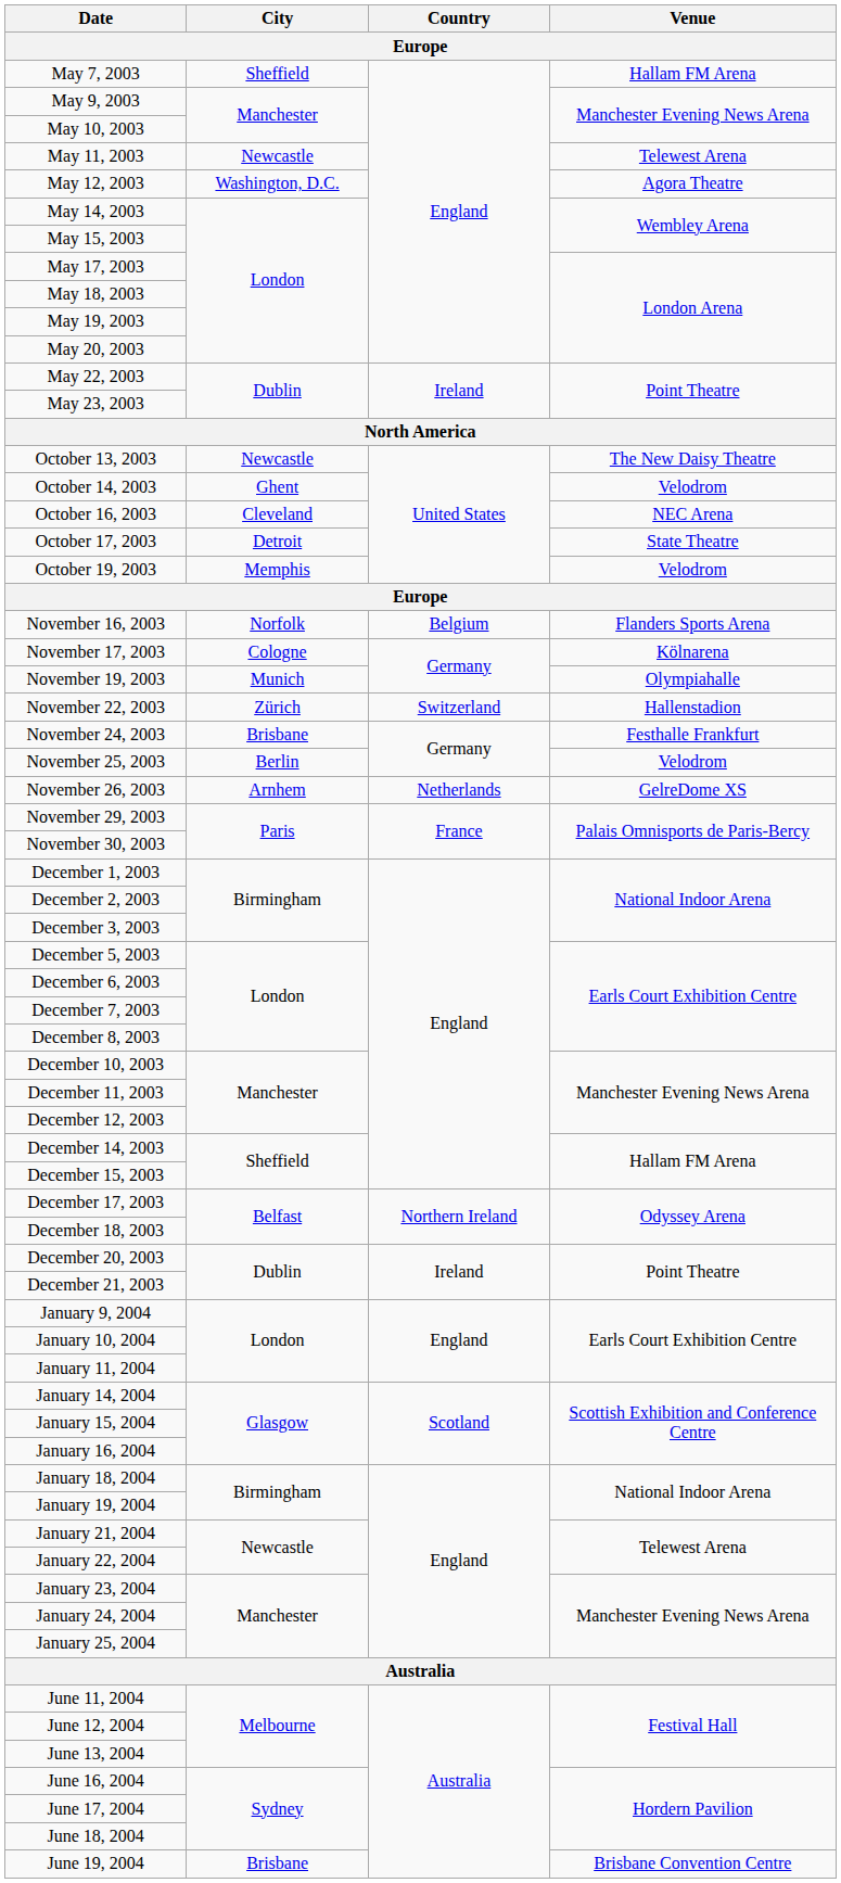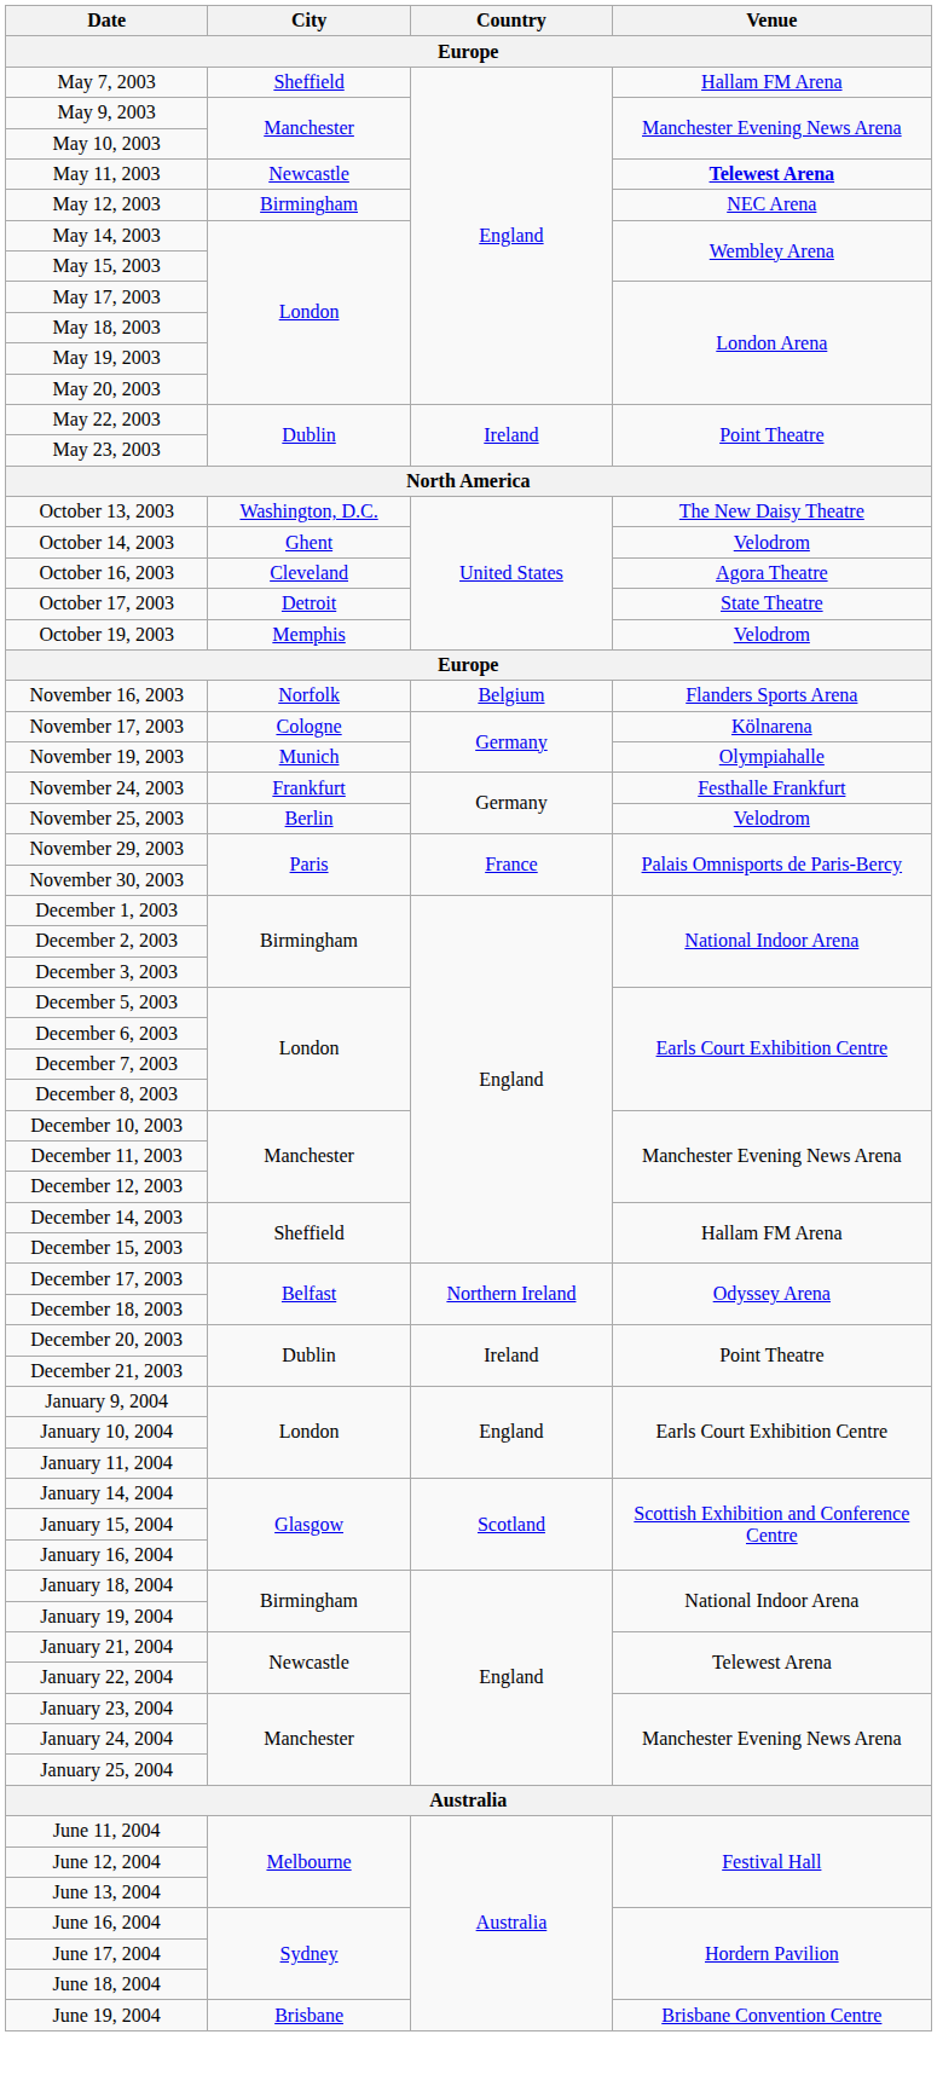 <table class="wikitable" style="text-align:center;">
 <tr>
 <th scope="col" style="width:10em;">Date</th>
 <th scope="col" style="width:10em;">City</th>
 <th scope="col" style="width:10em;">Country</th>
 <th scope="col" style="width:16em;">Venue</th>
 </tr>
 <tr>
 <th colspan="4">Europe</th>
 </tr>
 <tr>
 <td>May 7, 2003</td>
 <td><a href='#'>Sheffield</a></td>
 <td rowspan="11"><a href='#'>England</a></td>
 <td><a href='#'>Hallam FM Arena</a></td>
 </tr>
 <tr>
 <td>May 9, 2003</td>
 <td rowspan="2"><a href='#'>Manchester</a></td>
 <td rowspan="2"><a href='#'>Manchester Evening News Arena</a></td>
 </tr>
 <tr>
 <td>May 10, 2003</td>
 </tr>
 <tr>
 <td>May 11, 2003</td>
 <td><a href='#'>Newcastle</a></td>
-<td><a href='#'>Telewest Arena</a></td>
+<td><strong><a href='#'>Telewest Arena</a></strong></td>
 </tr>
 <tr>
 <td>May 12, 2003</td>
-<td><a href='#'>Washington, D.C.</a></td>
-<td><a href='#'>Agora Theatre</a></td>
+<td><a href='#'>Birmingham</a></td>
+<td><a href='#'>NEC Arena</a></td>
 </tr>
 <tr>
 <td>May 14, 2003</td>
 <td rowspan="6"><a href='#'>London</a></td>
 <td rowspan="2"><a href='#'>Wembley Arena</a></td>
 </tr>
 <tr>
 <td>May 15, 2003</td>
 </tr>
 <tr>
 <td>May 17, 2003</td>
 <td rowspan="4"><a href='#'>London Arena</a></td>
 </tr>
 <tr>
 <td>May 18, 2003</td>
 </tr>
 <tr>
 <td>May 19, 2003</td>
 </tr>
 <tr>
 <td>May 20, 2003</td>
 </tr>
 <tr>
 <td>May 22, 2003</td>
 <td rowspan="2"><a href='#'>Dublin</a></td>
 <td rowspan="2"><a href='#'>Ireland</a></td>
 <td rowspan="2"><a href='#'>Point Theatre</a></td>
 </tr>
 <tr>
 <td>May 23, 2003</td>
 </tr>
 <tr>
 <th colspan="4">North America</th>
 </tr>
 <tr>
 <td>October 13, 2003</td>
-<td><a href='#'>Newcastle</a></td>
+<td><a href='#'>Washington, D.C.</a></td>
 <td rowspan="5"><a href='#'>United States</a></td>
 <td><a href='#'>The New Daisy Theatre</a></td>
 </tr>
 <tr>
 <td>October 14, 2003</td>
 <td><a href='#'>Ghent</a></td>
 <td><a href='#'>Velodrom</a></td>
 </tr>
 <tr>
 <td>October 16, 2003</td>
 <td><a href='#'>Cleveland</a></td>
-<td><a href='#'>NEC Arena</a></td>
+<td><a href='#'>Agora Theatre</a></td>
 </tr>
 <tr>
 <td>October 17, 2003</td>
 <td><a href='#'>Detroit</a></td>
 <td><a href='#'>State Theatre</a></td>
 </tr>
 <tr>
 <td>October 19, 2003</td>
 <td><a href='#'>Memphis</a></td>
 <td><a href='#'>Velodrom</a></td>
 </tr>
 <tr>
 <th colspan="4">Europe</th>
 </tr>
 <tr>
 <td>November 16, 2003</td>
 <td><a href='#'>Norfolk</a></td>
 <td><a href='#'>Belgium</a></td>
 <td><a href='#'>Flanders Sports Arena</a></td>
 </tr>
 <tr>
 <td>November 17, 2003</td>
 <td><a href='#'>Cologne</a></td>
 <td rowspan="2"><a href='#'>Germany</a></td>
 <td><a href='#'>Kölnarena</a></td>
 </tr>
 <tr>
 <td>November 19, 2003</td>
 <td><a href='#'>Munich</a></td>
 <td><a href='#'>Olympiahalle</a></td>
 </tr>
 <tr>
-<td>November 22, 2003</td>
-<td><a href='#'>Zürich</a></td>
-<td><a href='#'>Switzerland</a></td>
-<td><a href='#'>Hallenstadion</a></td>
-</tr>
-<tr>
 <td>November 24, 2003</td>
-<td><a href='#'>Brisbane</a></td>
+<td><a href='#'>Frankfurt</a></td>
 <td rowspan="2">Germany</td>
 <td><a href='#'>Festhalle Frankfurt</a></td>
 </tr>
 <tr>
 <td>November 25, 2003</td>
 <td><a href='#'>Berlin</a></td>
 <td><a href='#'>Velodrom</a></td>
-</tr>
-<tr>
-<td>November 26, 2003</td>
-<td><a href='#'>Arnhem</a></td>
-<td><a href='#'>Netherlands</a></td>
-<td><a href='#'>GelreDome XS</a></td>
 </tr>
 <tr>
 <td>November 29, 2003</td>
 <td rowspan="2"><a href='#'>Paris</a></td>
 <td rowspan="2"><a href='#'>France</a></td>
 <td rowspan="2"><a href='#'>Palais Omnisports de Paris-Bercy</a></td>
 </tr>
 <tr>
 <td align="center">November 30, 2003</td>
 </tr>
 <tr>
 <td>December 1, 2003</td>
 <td rowspan="3">Birmingham</td>
 <td rowspan="12">England</td>
 <td rowspan="3"><a href='#'>National Indoor Arena</a></td>
 </tr>
 <tr>
 <td>December 2, 2003</td>
 </tr>
 <tr>
 <td>December 3, 2003</td>
 </tr>
 <tr>
 <td>December 5, 2003</td>
 <td rowspan="4">London</td>
 <td rowspan="4"><a href='#'>Earls Court Exhibition Centre</a></td>
 </tr>
 <tr>
 <td>December 6, 2003</td>
 </tr>
 <tr>
 <td>December 7, 2003</td>
 </tr>
 <tr>
 <td>December 8, 2003</td>
 </tr>
 <tr>
 <td>December 10, 2003</td>
 <td rowspan="3">Manchester</td>
 <td rowspan="3">Manchester Evening News Arena</td>
 </tr>
 <tr>
 <td>December 11, 2003</td>
 </tr>
 <tr>
 <td>December 12, 2003</td>
 </tr>
 <tr>
 <td>December 14, 2003</td>
 <td rowspan="2">Sheffield</td>
 <td rowspan="2">Hallam FM Arena</td>
 </tr>
 <tr>
 <td>December 15, 2003</td>
 </tr>
 <tr>
 <td>December 17, 2003</td>
 <td rowspan="2"><a href='#'>Belfast</a></td>
 <td rowspan="2"><a href='#'>Northern Ireland</a></td>
 <td rowspan="2"><a href='#'>Odyssey Arena</a></td>
 </tr>
 <tr>
 <td>December 18, 2003</td>
 </tr>
 <tr>
 <td>December 20, 2003</td>
 <td rowspan="2">Dublin</td>
 <td rowspan="2">Ireland</td>
 <td rowspan="2">Point Theatre</td>
 </tr>
 <tr>
 <td>December 21, 2003</td>
 </tr>
 <tr>
 <td>January 9, 2004</td>
 <td rowspan="3">London</td>
 <td rowspan="3">England</td>
 <td rowspan="3">Earls Court Exhibition Centre</td>
 </tr>
 <tr>
 <td>January 10, 2004</td>
 </tr>
 <tr>
 <td>January 11, 2004</td>
 </tr>
 <tr>
 <td>January 14, 2004</td>
 <td rowspan="3"><a href='#'>Glasgow</a></td>
 <td rowspan="3"><a href='#'>Scotland</a></td>
 <td rowspan="3"><a href='#'>Scottish Exhibition and Conference Centre</a></td>
 </tr>
 <tr>
 <td>January 15, 2004</td>
 </tr>
 <tr>
 <td>January 16, 2004</td>
 </tr>
 <tr>
 <td>January 18, 2004</td>
 <td rowspan="2">Birmingham</td>
 <td rowspan="7">England</td>
 <td rowspan="2">National Indoor Arena</td>
 </tr>
 <tr>
 <td>January 19, 2004</td>
 </tr>
 <tr>
 <td>January 21, 2004</td>
 <td rowspan="2">Newcastle</td>
 <td rowspan="2">Telewest Arena</td>
 </tr>
 <tr>
 <td>January 22, 2004</td>
 </tr>
 <tr>
 <td>January 23, 2004</td>
 <td rowspan="3">Manchester</td>
 <td rowspan="3">Manchester Evening News Arena</td>
 </tr>
 <tr>
 <td>January 24, 2004</td>
 </tr>
 <tr>
 <td>January 25, 2004</td>
 </tr>
 <tr>
 <th colspan="4">Australia</th>
 </tr>
 <tr>
 <td>June 11, 2004</td>
 <td rowspan="3"><a href='#'>Melbourne</a></td>
 <td rowspan="7"><a href='#'>Australia</a></td>
 <td rowspan="3"><a href='#'>Festival Hall</a></td>
 </tr>
 <tr>
 <td>June 12, 2004</td>
 </tr>
 <tr>
 <td>June 13, 2004</td>
 </tr>
 <tr>
 <td>June 16, 2004</td>
 <td rowspan="3"><a href='#'>Sydney</a></td>
 <td rowspan="3"><a href='#'>Hordern Pavilion</a></td>
 </tr>
 <tr>
 <td>June 17, 2004</td>
 </tr>
 <tr>
 <td>June 18, 2004</td>
 </tr>
 <tr>
 <td>June 19, 2004</td>
 <td><a href='#'>Brisbane</a></td>
 <td><a href='#'>Brisbane Convention Centre</a></td>
 </tr>
 <tr>
 </tr>
 </table>
